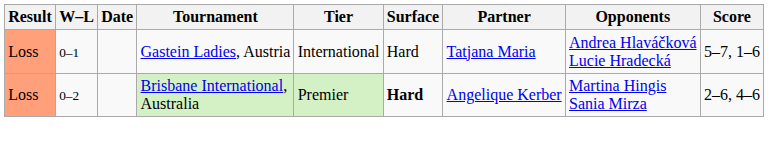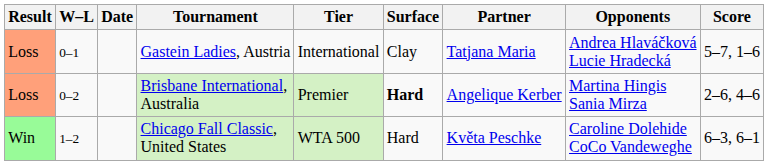 <table class="sortable wikitable nowrap">
 <tr>
 <th>Result</th>
 <th class=unsortable>W–L</th>
 <th>Date</th>
 <th>Tournament</th>
 <th>Tier</th>
 <th>Surface</th>
 <th>Partner</th>
 <th>Opponents</th>
 <th class=unsortable>Score</th>
 </tr>
 <tr>
 <td bgcolor=FFA07A>Loss</td>
 <td><small>0–1</small></td>
 <td><a href='#'></a></td>
 <td><a href='#'>Gastein Ladies</a>, Austria</td>
 <td>International</td>
-<td>Hard</td>
+<td>Clay</td>
 <td> <a href='#'>Tatjana Maria</a></td>
 <td> <a href='#'>Andrea Hlaváčková</a> <br>  <a href='#'>Lucie Hradecká</a></td>
 <td>5–7, 1–6</td>
 </tr>
 <tr>
 <td bgcolor=FFA07A>Loss</td>
 <td><small>0–2</small></td>
 <td><a href='#'></a></td>
 <td bgcolor=#D4F1C5><a href='#'>Brisbane International</a>, <br> Australia</td>
 <td bgcolor=#D4F1C5>Premier</td>
 <td><strong>Hard</strong></td>
 <td> <a href='#'>Angelique Kerber</a></td>
 <td> <a href='#'>Martina Hingis</a> <br>  <a href='#'>Sania Mirza</a></td>
 <td>2–6, 4–6</td>
 </tr>
+<tr>
+<td bgcolor=98FB98>Win</td>
+<td><small>1–2</small></td>
+<td><a href='#'></a></td>
+<td bgcolor=#D4F1C5><a href='#'>Chicago Fall Classic</a>, <br> United States</td>
+<td bgcolor=#D4F1C5>WTA 500</td>
+<td>Hard</td>
+<td> <a href='#'>Květa Peschke</a></td>
+<td> <a href='#'>Caroline Dolehide</a> <br>  <a href='#'>CoCo Vandeweghe</a></td>
+<td>6–3, 6–1</td>
+</tr>
 </table>
